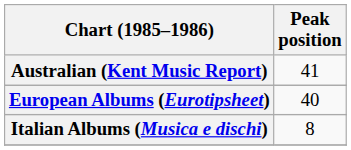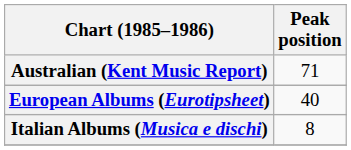 <table class="wikitable sortable plainrowheaders" style="text-align:center">
 <tr>
 <th scope="col">Chart (1985–1986)</th>
 <th scope="col">Peak<br>position</th>
 </tr>
 <tr>
 <th scope="row">Australian (<a href='#'>Kent Music Report</a>)</th>
-<td>41</td>
+<td>71</td>
 </tr>
 <tr>
 </tr>
 <tr>
 </tr>
 <tr>
 <th scope="row"><a href='#'>European Albums</a> (<em><a href='#'>Eurotipsheet</a></em>)</th>
 <td>40</td>
 </tr>
 <tr>
 </tr>
 <tr>
 <th scope="row">Italian Albums (<em><a href='#'>Musica e dischi</a></em>)</th>
 <td>8</td>
 </tr>
 <tr>
 </tr>
 <tr>
 </tr>
 <tr>
 </tr>
 </table>
